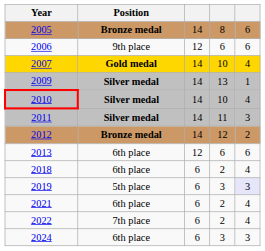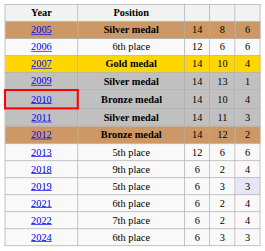 <table class="wikitable" style="text-align: center;font-size:95%;">
 <tr>
 <th width=100>Year</th>
 <th width=150>Position</th>
 <th width=30></th>
 <th width=30></th>
 <th width=30></th>
 </tr>
 <tr bgcolor=cc9966>
 <td> <a href='#'>2005</a></td>
-<td><strong> Bronze medal</strong></td>
+<td><strong> Silver medal</strong></td>
 <td>14</td>
 <td>8</td>
 <td>6</td>
 </tr>
 <tr>
 <td> <a href='#'>2006</a></td>
-<td>9th place</td>
+<td>6th place</td>
 <td>12</td>
 <td>6</td>
 <td>6</td>
 </tr>
 <tr bgcolor=gold>
 <td> <a href='#'>2007</a></td>
 <td><strong> Gold medal</strong></td>
 <td>14</td>
 <td>10</td>
 <td>4</td>
 </tr>
 <tr bgcolor=silver>
 <td> <a href='#'>2009</a></td>
 <td><strong> Silver medal</strong></td>
 <td>14</td>
 <td>13</td>
 <td>1</td>
 </tr>
 <tr bgcolor=silver>
 <td style="border: 3px solid red"> <a href='#'>2010</a></td>
-<td><strong> Silver medal</strong></td>
+<td><strong> Bronze medal</strong></td>
 <td>14</td>
 <td>10</td>
 <td>4</td>
 </tr>
 <tr bgcolor=silver>
 <td> <a href='#'>2011</a></td>
 <td><strong> Silver medal</strong></td>
 <td>14</td>
 <td>11</td>
 <td>3</td>
 </tr>
 <tr bgcolor=cc9966>
 <td> <a href='#'>2012</a></td>
 <td><strong> Bronze medal</strong></td>
 <td>14</td>
 <td>12</td>
 <td>2</td>
 </tr>
 <tr>
 <td> <a href='#'>2013</a></td>
-<td>6th place</td>
+<td>5th place</td>
 <td>12</td>
 <td>6</td>
 <td>6</td>
 </tr>
 <tr>
 <td> <a href='#'>2018</a></td>
-<td>6th place</td>
+<td>9th place</td>
 <td>6</td>
 <td>2</td>
 <td>4</td>
 </tr>
 <tr>
 <td> <a href='#'>2019</a></td>
 <td>5th place</td>
 <td>6</td>
 <td>3</td>
 <td style="background: lavender;">3</td>
 </tr>
 <tr>
 <td> <a href='#'>2021</a></td>
 <td>6th place</td>
 <td>6</td>
 <td>2</td>
 <td>4</td>
 </tr>
 <tr>
 <td> <a href='#'>2022</a></td>
 <td>7th place</td>
 <td>6</td>
 <td>2</td>
 <td>4</td>
 </tr>
 <tr>
 <td> <a href='#'>2024</a></td>
 <td>6th place</td>
 <td>6</td>
 <td>3</td>
 <td>3</td>
 </tr>
 </table>
